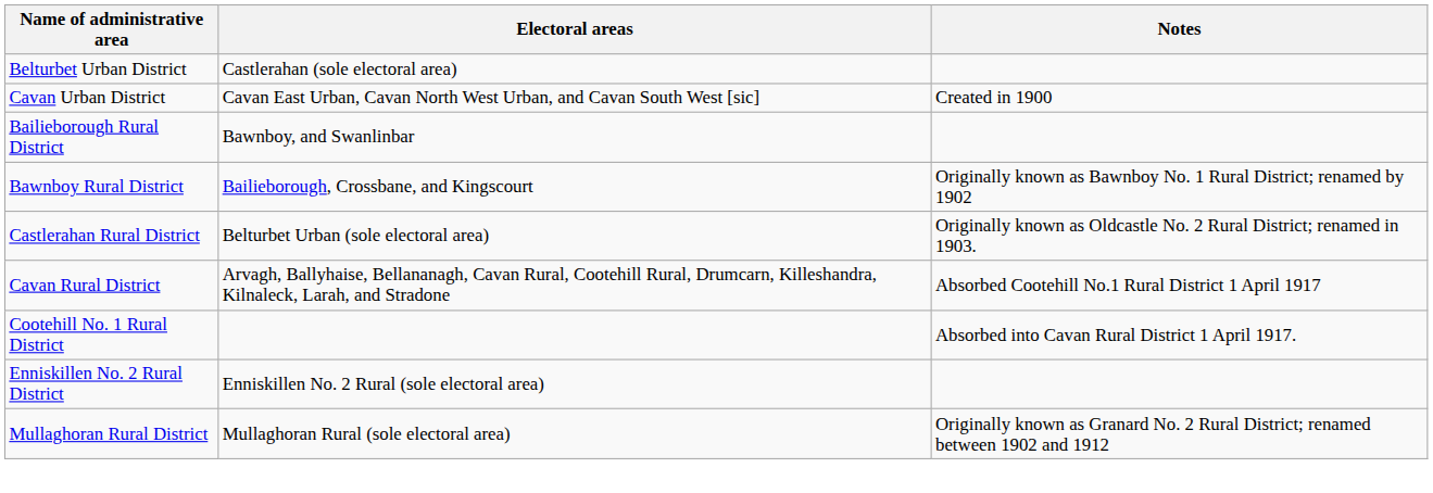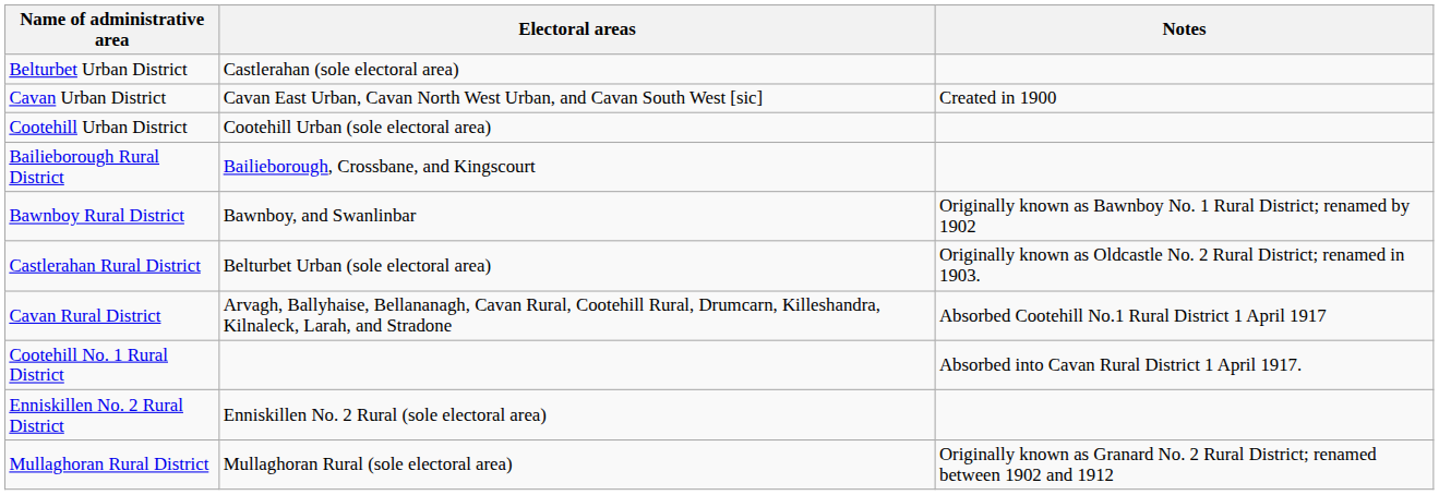 <table class="wikitable">
 <tr>
 <th>Name of administrative area</th>
 <th>Electoral areas</th>
 <th>Notes</th>
 </tr>
 <tr>
 <td><a href='#'>Belturbet</a> Urban District</td>
 <td>Castlerahan (sole electoral area)</td>
 <td></td>
 </tr>
 <tr>
 <td><a href='#'>Cavan</a> Urban District</td>
 <td>Cavan East Urban, Cavan North West Urban, and Cavan South West [sic]</td>
 <td>Created in 1900</td>
 </tr>
 <tr>
+<td><a href='#'>Cootehill</a> Urban District</td>
+<td>Cootehill Urban (sole electoral area)</td>
+<td></td>
+</tr>
+<tr>
 <td><a href='#'>Bailieborough Rural District</a></td>
-<td>Bawnboy, and Swanlinbar</td>
+<td><a href='#'>Bailieborough</a>, Crossbane, and Kingscourt</td>
 <td></td>
 </tr>
 <tr>
 <td><a href='#'>Bawnboy Rural District</a></td>
-<td><a href='#'>Bailieborough</a>, Crossbane, and Kingscourt</td>
+<td>Bawnboy, and Swanlinbar</td>
 <td>Originally known as Bawnboy No. 1 Rural District; renamed by 1902</td>
 </tr>
 <tr>
 <td><a href='#'>Castlerahan Rural District</a></td>
 <td>Belturbet Urban (sole electoral area)</td>
 <td>Originally known as Oldcastle No. 2 Rural District; renamed in 1903.</td>
 </tr>
 <tr>
 <td><a href='#'>Cavan Rural District</a></td>
 <td>Arvagh, Ballyhaise, Bellananagh, Cavan Rural, Cootehill Rural, Drumcarn, Killeshandra, Kilnaleck, Larah, and Stradone</td>
 <td>Absorbed Cootehill No.1 Rural District 1 April 1917</td>
 </tr>
 <tr>
 <td><a href='#'>Cootehill No. 1 Rural District</a></td>
 <td></td>
 <td>Absorbed into Cavan Rural District 1 April 1917.</td>
 </tr>
 <tr>
 <td><a href='#'>Enniskillen No. 2 Rural District</a></td>
 <td>Enniskillen No. 2 Rural (sole electoral area)</td>
 <td></td>
 </tr>
 <tr>
 <td><a href='#'>Mullaghoran Rural District</a></td>
 <td>Mullaghoran Rural (sole electoral area)</td>
 <td>Originally known as Granard No. 2 Rural District; renamed between 1902 and 1912</td>
 </tr>
 </table>
